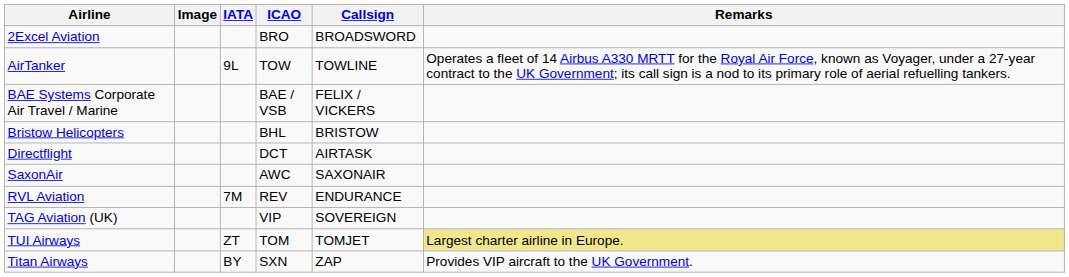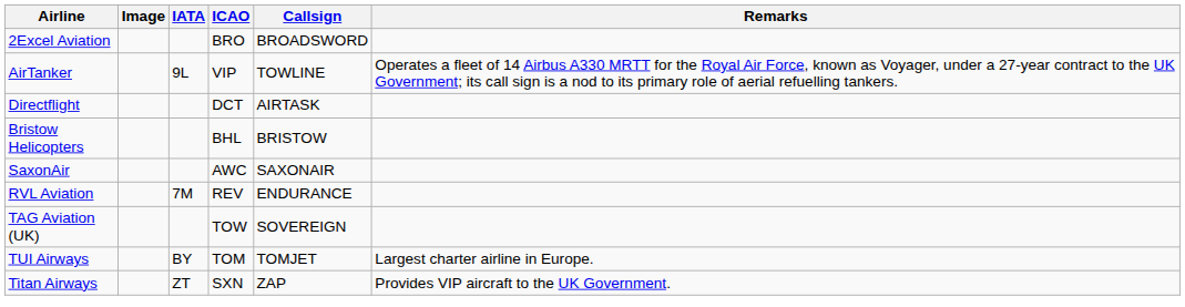 <table class="wikitable sortable sticky-header sort-under">
 <tr>
 <th>Airline</th>
 <th>Image</th>
 <th><a href='#'>IATA</a></th>
 <th><a href='#'>ICAO</a></th>
 <th><a href='#'>Callsign</a></th>
 <th>Remarks</th>
 </tr>
 <tr>
 <td><a href='#'>2Excel Aviation</a></td>
 <td></td>
 <td></td>
 <td>BRO</td>
 <td>BROADSWORD</td>
 <td></td>
 </tr>
 <tr>
 <td><a href='#'>AirTanker</a><br></td>
 <td></td>
 <td>9L</td>
-<td>TOW</td>
+<td>VIP</td>
 <td>TOWLINE</td>
 <td>Operates a fleet of 14 <a href='#'>Airbus A330 MRTT</a> for the <a href='#'>Royal Air Force</a>, known as Voyager, under a 27-year contract to the <a href='#'>UK Government</a>; its call sign is a nod to its primary role of aerial refuelling tankers.</td>
 </tr>
 <tr>
-<td><a href='#'>BAE Systems</a> Corporate Air Travel / Marine </td>
+<td><a href='#'>Directflight</a></td>
 <td></td>
 <td></td>
-<td>BAE / VSB</td>
-<td>FELIX / VICKERS</td>
+<td>DCT</td>
+<td>AIRTASK</td>
 <td></td>
 </tr>
 <tr>
 <td><a href='#'>Bristow Helicopters</a><br></td>
 <td></td>
 <td></td>
 <td>BHL</td>
 <td>BRISTOW</td>
-<td></td>
-</tr>
-<tr>
-<td><a href='#'>Directflight</a></td>
-<td></td>
-<td></td>
-<td>DCT</td>
-<td>AIRTASK</td>
 <td></td>
 </tr>
 <tr>
 <td><a href='#'>SaxonAir</a></td>
 <td></td>
 <td></td>
 <td>AWC</td>
 <td>SAXONAIR</td>
 <td></td>
 </tr>
 <tr>
 <td><a href='#'>RVL Aviation</a></td>
 <td></td>
 <td>7M</td>
 <td>REV</td>
 <td>ENDURANCE</td>
 <td></td>
 </tr>
 <tr>
 <td><a href='#'>TAG Aviation</a> (UK)</td>
 <td></td>
 <td></td>
-<td>VIP</td>
+<td>TOW</td>
 <td>SOVEREIGN</td>
 <td></td>
 </tr>
 <tr>
 <td><a href='#'>TUI Airways</a><br></td>
 <td></td>
-<td>ZT</td>
+<td>BY</td>
 <td>TOM</td>
 <td>TOMJET</td>
-<td style="background: khaki;">Largest charter airline in Europe.</td>
+<td>Largest charter airline in Europe.</td>
 </tr>
 <tr>
 <td><a href='#'>Titan Airways</a><br></td>
 <td></td>
-<td>BY</td>
+<td>ZT</td>
 <td>SXN</td>
 <td>ZAP</td>
 <td>Provides VIP aircraft to the <a href='#'>UK Government</a>.</td>
 </tr>
 </table>
